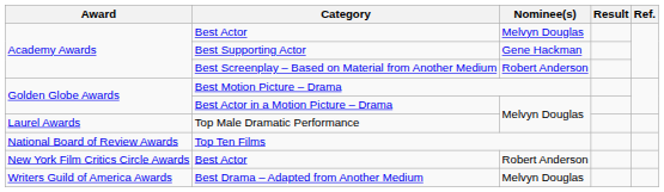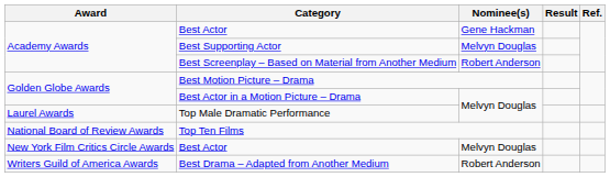 <table class="wikitable plainrowheaders">
 <tr>
 <th>Award</th>
 <th>Category</th>
 <th>Nominee(s)</th>
 <th>Result</th>
 <th>Ref.</th>
 </tr>
 <tr>
 <td rowspan="3"><a href='#'>Academy Awards</a></td>
 <td><a href='#'>Best Actor</a></td>
-<td><a href='#'>Melvyn Douglas</a></td>
+<td><a href='#'>Gene Hackman</a></td>
 <td></td>
 <td align="center" rowspan="3"></td>
 </tr>
 <tr>
 <td><a href='#'>Best Supporting Actor</a></td>
-<td><a href='#'>Gene Hackman</a></td>
+<td><a href='#'>Melvyn Douglas</a></td>
 <td></td>
 </tr>
 <tr>
 <td><a href='#'>Best Screenplay – Based on Material from Another Medium</a></td>
 <td><a href='#'>Robert Anderson</a></td>
 <td></td>
 </tr>
 <tr>
 <td rowspan="2"><a href='#'>Golden Globe Awards</a></td>
 <td colspan="2"><a href='#'>Best Motion Picture – Drama</a></td>
 <td></td>
 <td align="center" rowspan="2"></td>
 </tr>
 <tr>
 <td><a href='#'>Best Actor in a Motion Picture – Drama</a></td>
 <td rowspan="2">Melvyn Douglas</td>
 <td></td>
 </tr>
 <tr>
 <td><a href='#'>Laurel Awards</a></td>
 <td>Top Male Dramatic Performance</td>
 <td></td>
 <td align="center"></td>
 </tr>
 <tr>
 <td><a href='#'>National Board of Review Awards</a></td>
 <td colspan="2"><a href='#'>Top Ten Films</a></td>
 <td></td>
 <td align="center"></td>
 </tr>
 <tr>
 <td><a href='#'>New York Film Critics Circle Awards</a></td>
 <td><a href='#'>Best Actor</a></td>
-<td>Robert Anderson</td>
+<td>Melvyn Douglas</td>
 <td></td>
 <td align="center"></td>
 </tr>
 <tr>
 <td><a href='#'>Writers Guild of America Awards</a></td>
 <td><a href='#'>Best Drama – Adapted from Another Medium</a></td>
-<td>Melvyn Douglas</td>
+<td>Robert Anderson</td>
 <td></td>
 <td align="center"></td>
 </tr>
 </table>
